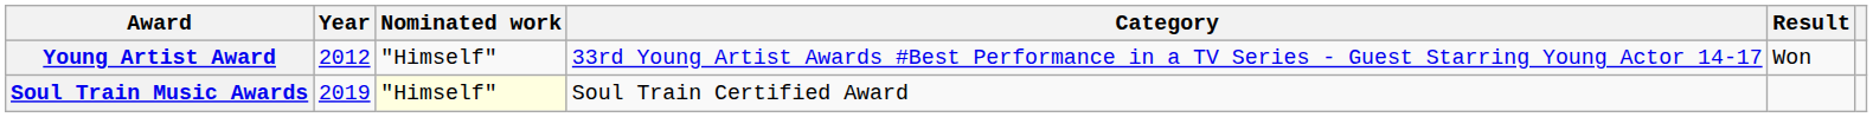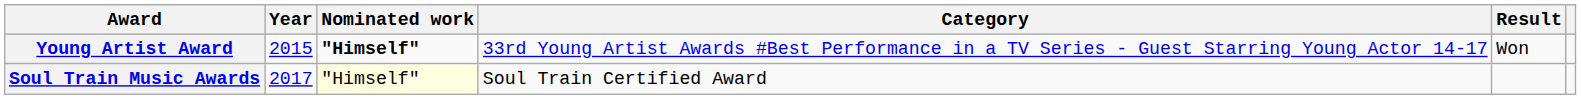 <table class="wikitable sortable plainrowheaders">
 <tr>
 <th scope="col">Award</th>
 <th scope="col">Year</th>
 <th scope="col">Nominated work</th>
 <th scope="col">Category</th>
 <th scope="col">Result</th>
 <th scope="col" class="unsortable"></th>
 </tr>
 <tr>
 <th><a href='#'>Young Artist Award</a></th>
-<td><a href='#'>2012</a></td>
-<td>"Himself"</td>
+<td><a href='#'>2015</a></td>
+<td><strong>"Himself"</strong></td>
 <td><a href='#'>33rd Young Artist Awards #Best Performance in a TV Series - Guest Starring Young Actor 14-17</a></td>
 <td>Won</td>
 <td></td>
 </tr>
 <tr>
 <th scope="row"><a href='#'>Soul Train Music Awards</a></th>
-<td><a href='#'>2019</a></td>
+<td><a href='#'>2017</a></td>
 <td style="background: lightyellow;">"Himself"</td>
 <td>Soul Train Certified Award</td>
 <td></td>
 <td></td>
 </tr>
 </table>
